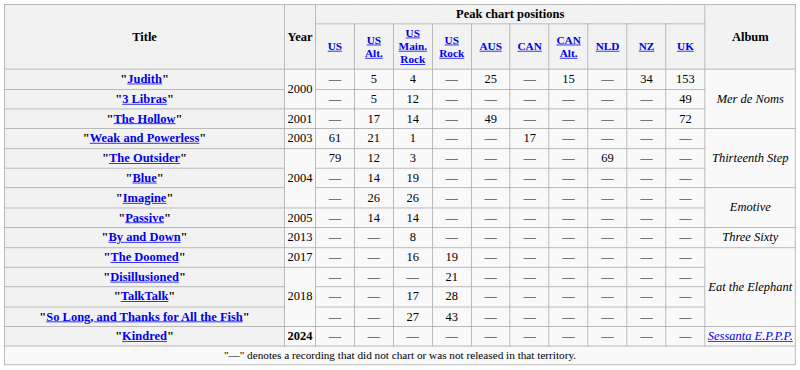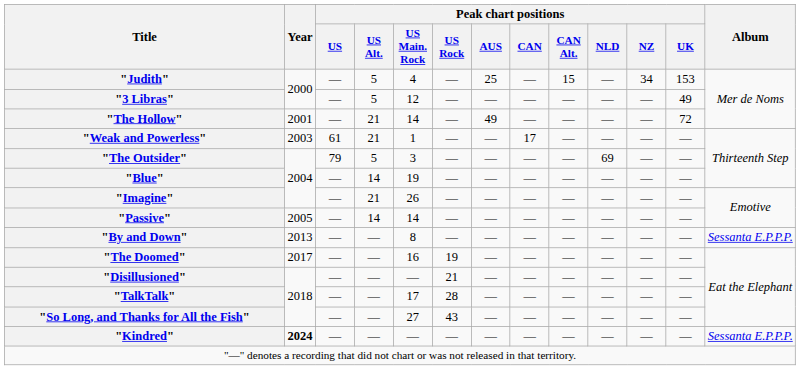 <table class="wikitable plainrowheaders" style="text-align:center;">
 <tr>
 <th scope="col" rowspan="2" style="width:22em;">Title</th>
 <th scope="col" rowspan="2">Year</th>
 <th scope="col" colspan="10">Peak chart positions</th>
 <th scope="col" rowspan="2">Album</th>
 </tr>
 <tr>
 <th scope="col" style="width:3em;font-size:90%;"><a href='#'>US</a><br></th>
 <th scope="col" style="width:3em;font-size:90%;"><a href='#'>US<br>Alt.</a><br></th>
 <th scope="col" style="width:3em;font-size:90%;"><a href='#'>US<br>Main.<br>Rock</a><br></th>
 <th scope="col" style="width:3em;font-size:90%;"><a href='#'>US<br>Rock</a><br></th>
 <th scope="col" style="width:3em;font-size:90%;"><a href='#'>AUS</a><br></th>
 <th scope="col" style="width:3em;font-size:90%;"><a href='#'>CAN</a><br></th>
 <th scope="col" style="width:3em;font-size:90%;"><a href='#'>CAN<br>Alt.</a><br></th>
 <th scope="col" style="width:3em;font-size:90%;"><a href='#'>NLD</a><br></th>
 <th scope="col" style="width:3em;font-size:90%;"><a href='#'>NZ</a><br></th>
 <th scope="col" style="width:3em;font-size:90%;"><a href='#'>UK</a><br></th>
 </tr>
 <tr>
 <th scope="row">"<a href='#'>Judith</a>"</th>
 <td rowspan="2">2000</td>
 <td>—</td>
 <td>5</td>
 <td>4</td>
 <td>—</td>
 <td>25</td>
 <td>—</td>
 <td>15</td>
 <td>—</td>
 <td>34</td>
 <td>153</td>
 <td rowspan="3"><em>Mer de Noms</em></td>
 </tr>
 <tr>
 <th scope="row">"<a href='#'>3 Libras</a>"</th>
 <td>—</td>
 <td>5</td>
 <td>12</td>
 <td>—</td>
 <td>—</td>
 <td>—</td>
 <td>—</td>
 <td>—</td>
 <td>—</td>
 <td>49</td>
 </tr>
 <tr>
 <th scope="row">"<a href='#'>The Hollow</a>"</th>
 <td>2001</td>
 <td>—</td>
-<td>17</td>
+<td>21</td>
 <td>14</td>
 <td>—</td>
 <td>49</td>
 <td>—</td>
 <td>—</td>
 <td>—</td>
 <td>—</td>
 <td>72</td>
 </tr>
 <tr>
 <th scope="row">"<a href='#'>Weak and Powerless</a>"</th>
 <td>2003</td>
 <td>61</td>
 <td>21</td>
 <td>1</td>
 <td>—</td>
 <td>—</td>
 <td>17</td>
 <td>—</td>
 <td>—</td>
 <td>—</td>
 <td>—</td>
 <td rowspan="3"><em>Thirteenth Step</em></td>
 </tr>
 <tr>
 <th scope="row">"<a href='#'>The Outsider</a>"</th>
 <td rowspan="3">2004</td>
 <td>79</td>
-<td>12</td>
+<td>5</td>
 <td>3</td>
 <td>—</td>
 <td>—</td>
 <td>—</td>
 <td>—</td>
 <td>69</td>
 <td>—</td>
 <td>—</td>
 </tr>
 <tr>
 <th scope="row">"<a href='#'>Blue</a>"</th>
 <td>—</td>
 <td>14</td>
 <td>19</td>
 <td>—</td>
 <td>—</td>
 <td>—</td>
 <td>—</td>
 <td>—</td>
 <td>—</td>
 <td>—</td>
 </tr>
 <tr>
 <th scope="row">"<a href='#'>Imagine</a>"</th>
 <td>—</td>
-<td>26</td>
+<td>21</td>
 <td>26</td>
 <td>—</td>
 <td>—</td>
 <td>—</td>
 <td>—</td>
 <td>—</td>
 <td>—</td>
 <td>—</td>
 <td rowspan="2"><em>Emotive</em></td>
 </tr>
 <tr>
 <th scope="row">"<a href='#'>Passive</a>"</th>
 <td>2005</td>
 <td>—</td>
 <td>14</td>
 <td>14</td>
 <td>—</td>
 <td>—</td>
 <td>—</td>
 <td>—</td>
 <td>—</td>
 <td>—</td>
 <td>—</td>
 </tr>
 <tr>
 <th scope="row">"<a href='#'>By and Down</a>"</th>
 <td>2013</td>
 <td>—</td>
 <td>—</td>
 <td>8</td>
 <td>—</td>
 <td>—</td>
 <td>—</td>
 <td>—</td>
 <td>—</td>
 <td>—</td>
 <td>—</td>
-<td><em>Three Sixty</em></td>
+<td><em><a href='#'>Sessanta E.P.P.P.</a></em></td>
 </tr>
 <tr>
 <th scope="row">"<a href='#'>The Doomed</a>"</th>
 <td>2017</td>
 <td>—</td>
 <td>—</td>
 <td>16</td>
 <td>19</td>
 <td>—</td>
 <td>—</td>
 <td>—</td>
 <td>—</td>
 <td>—</td>
 <td>—</td>
 <td rowspan="4"><em>Eat the Elephant</em></td>
 </tr>
 <tr>
 <th scope="row">"<a href='#'>Disillusioned</a>"</th>
 <td rowspan="3">2018</td>
 <td>—</td>
 <td>—</td>
 <td>—</td>
 <td>21</td>
 <td>—</td>
 <td>—</td>
 <td>—</td>
 <td>—</td>
 <td>—</td>
 <td>—</td>
 </tr>
 <tr>
 <th scope="row">"<a href='#'>TalkTalk</a>"</th>
 <td>—</td>
 <td>—</td>
 <td>17</td>
 <td>28</td>
 <td>—</td>
 <td>—</td>
 <td>—</td>
 <td>—</td>
 <td>—</td>
 <td>—</td>
 </tr>
 <tr>
 <th scope="row">"<a href='#'>So Long, and Thanks for All the Fish</a>"</th>
 <td>—</td>
 <td>—</td>
 <td>27</td>
 <td>43</td>
 <td>—</td>
 <td>—</td>
 <td>—</td>
 <td>—</td>
 <td>—</td>
 <td>—</td>
 </tr>
 <tr>
 <th scope="row">"<a href='#'>Kindred</a>"</th>
 <td><strong>2024</strong></td>
 <td>—</td>
 <td>—</td>
 <td>—</td>
 <td>—</td>
 <td>—</td>
 <td>—</td>
 <td>—</td>
 <td>—</td>
 <td>—</td>
 <td>—</td>
 <td><em><a href='#'>Sessanta E.P.P.P.</a></em></td>
 </tr>
 <tr>
 <td colspan="15" style="font-size:90%">"—" denotes a recording that did not chart or was not released in that territory.</td>
 </tr>
 </table>
